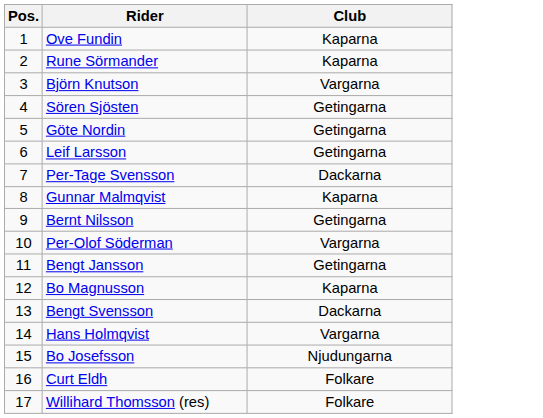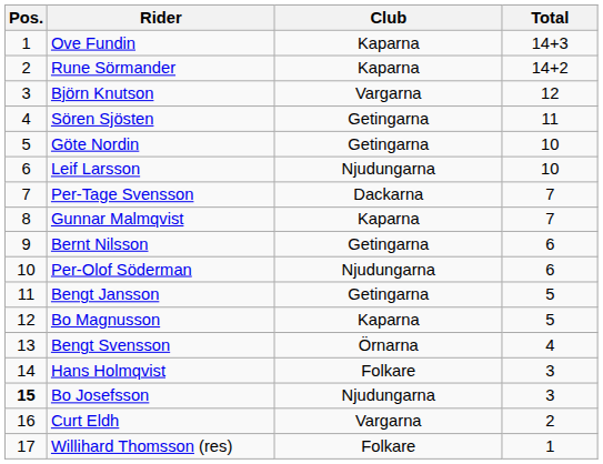 <table class=wikitable style="font-size:93%;">
 <tr>
 <th width=25px>Pos.</th>
 <th width=200px>Rider</th>
 <th width=200px>Club</th>
+<th width=80px>Total</th>
 </tr>
 <tr align=center>
 <td>1</td>
 <td align=left><a href='#'>Ove Fundin</a></td>
 <td>Kaparna</td>
+<td>14+3</td>
 </tr>
 <tr align=center>
 <td>2</td>
 <td align=left><a href='#'>Rune Sörmander</a></td>
 <td>Kaparna</td>
+<td>14+2</td>
 </tr>
 <tr align=center>
 <td>3</td>
 <td align=left><a href='#'>Björn Knutson</a></td>
 <td>Vargarna</td>
+<td>12</td>
 </tr>
 <tr align=center>
 <td>4</td>
 <td align=left><a href='#'>Sören Sjösten</a></td>
 <td>Getingarna</td>
+<td>11</td>
 </tr>
 <tr align=center>
 <td>5</td>
 <td align=left><a href='#'>Göte Nordin</a></td>
 <td>Getingarna</td>
+<td>10</td>
 </tr>
 <tr align=center>
 <td>6</td>
 <td align=left><a href='#'>Leif Larsson</a></td>
-<td>Getingarna</td>
+<td>Njudungarna</td>
+<td>10</td>
 </tr>
 <tr align=center>
 <td>7</td>
 <td align=left><a href='#'>Per-Tage Svensson</a></td>
 <td>Dackarna</td>
+<td>7</td>
 </tr>
 <tr align=center>
 <td>8</td>
 <td align=left><a href='#'>Gunnar Malmqvist</a></td>
 <td>Kaparna</td>
+<td>7</td>
 </tr>
 <tr align=center>
 <td>9</td>
 <td align=left><a href='#'>Bernt Nilsson</a></td>
 <td>Getingarna</td>
+<td>6</td>
 </tr>
 <tr align=center>
 <td>10</td>
 <td align=left><a href='#'>Per-Olof Söderman</a></td>
-<td>Vargarna</td>
+<td>Njudungarna</td>
+<td>6</td>
 </tr>
 <tr align=center>
 <td>11</td>
 <td align=left><a href='#'>Bengt Jansson</a></td>
 <td>Getingarna</td>
+<td>5</td>
 </tr>
 <tr align=center>
 <td>12</td>
 <td align=left><a href='#'>Bo Magnusson</a></td>
 <td>Kaparna</td>
+<td>5</td>
 </tr>
 <tr align=center>
 <td>13</td>
 <td align=left><a href='#'>Bengt Svensson</a></td>
-<td>Dackarna</td>
+<td>Örnarna</td>
+<td>4</td>
 </tr>
 <tr align=center>
 <td>14</td>
 <td align=left><a href='#'>Hans Holmqvist</a></td>
-<td>Vargarna</td>
+<td>Folkare</td>
+<td>3</td>
 </tr>
 <tr align=center>
-<td>15</td>
+<td><strong>15</strong></td>
 <td align=left><a href='#'>Bo Josefsson</a></td>
 <td>Njudungarna</td>
+<td>3</td>
 </tr>
 <tr align=center>
 <td>16</td>
 <td align=left><a href='#'>Curt Eldh</a></td>
-<td>Folkare</td>
+<td>Vargarna</td>
+<td>2</td>
 </tr>
 <tr align=center>
 <td>17</td>
 <td align=left><a href='#'>Willihard Thomsson</a> (res)</td>
 <td>Folkare</td>
+<td>1</td>
 </tr>
 </table>
